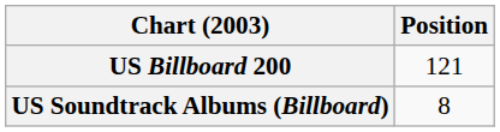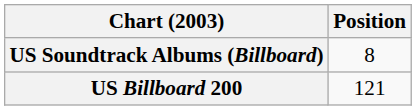 <table class="wikitable sortable plainrowheaders" style="text-align:center">
 <tr>
 <th scope="col">Chart (2003)</th>
 <th scope="col">Position</th>
 </tr>
 <tr>
+<th scope="row">US Soundtrack Albums (<em>Billboard</em>)</th>
+<td>8</td>
+</tr>
+<tr>
 <th scope="row">US <em>Billboard</em> 200</th>
 <td>121</td>
 </tr>
-<tr>
-<th scope="row">US Soundtrack Albums (<em>Billboard</em>)</th>
-<td>8</td>
-</tr>
 </table>
